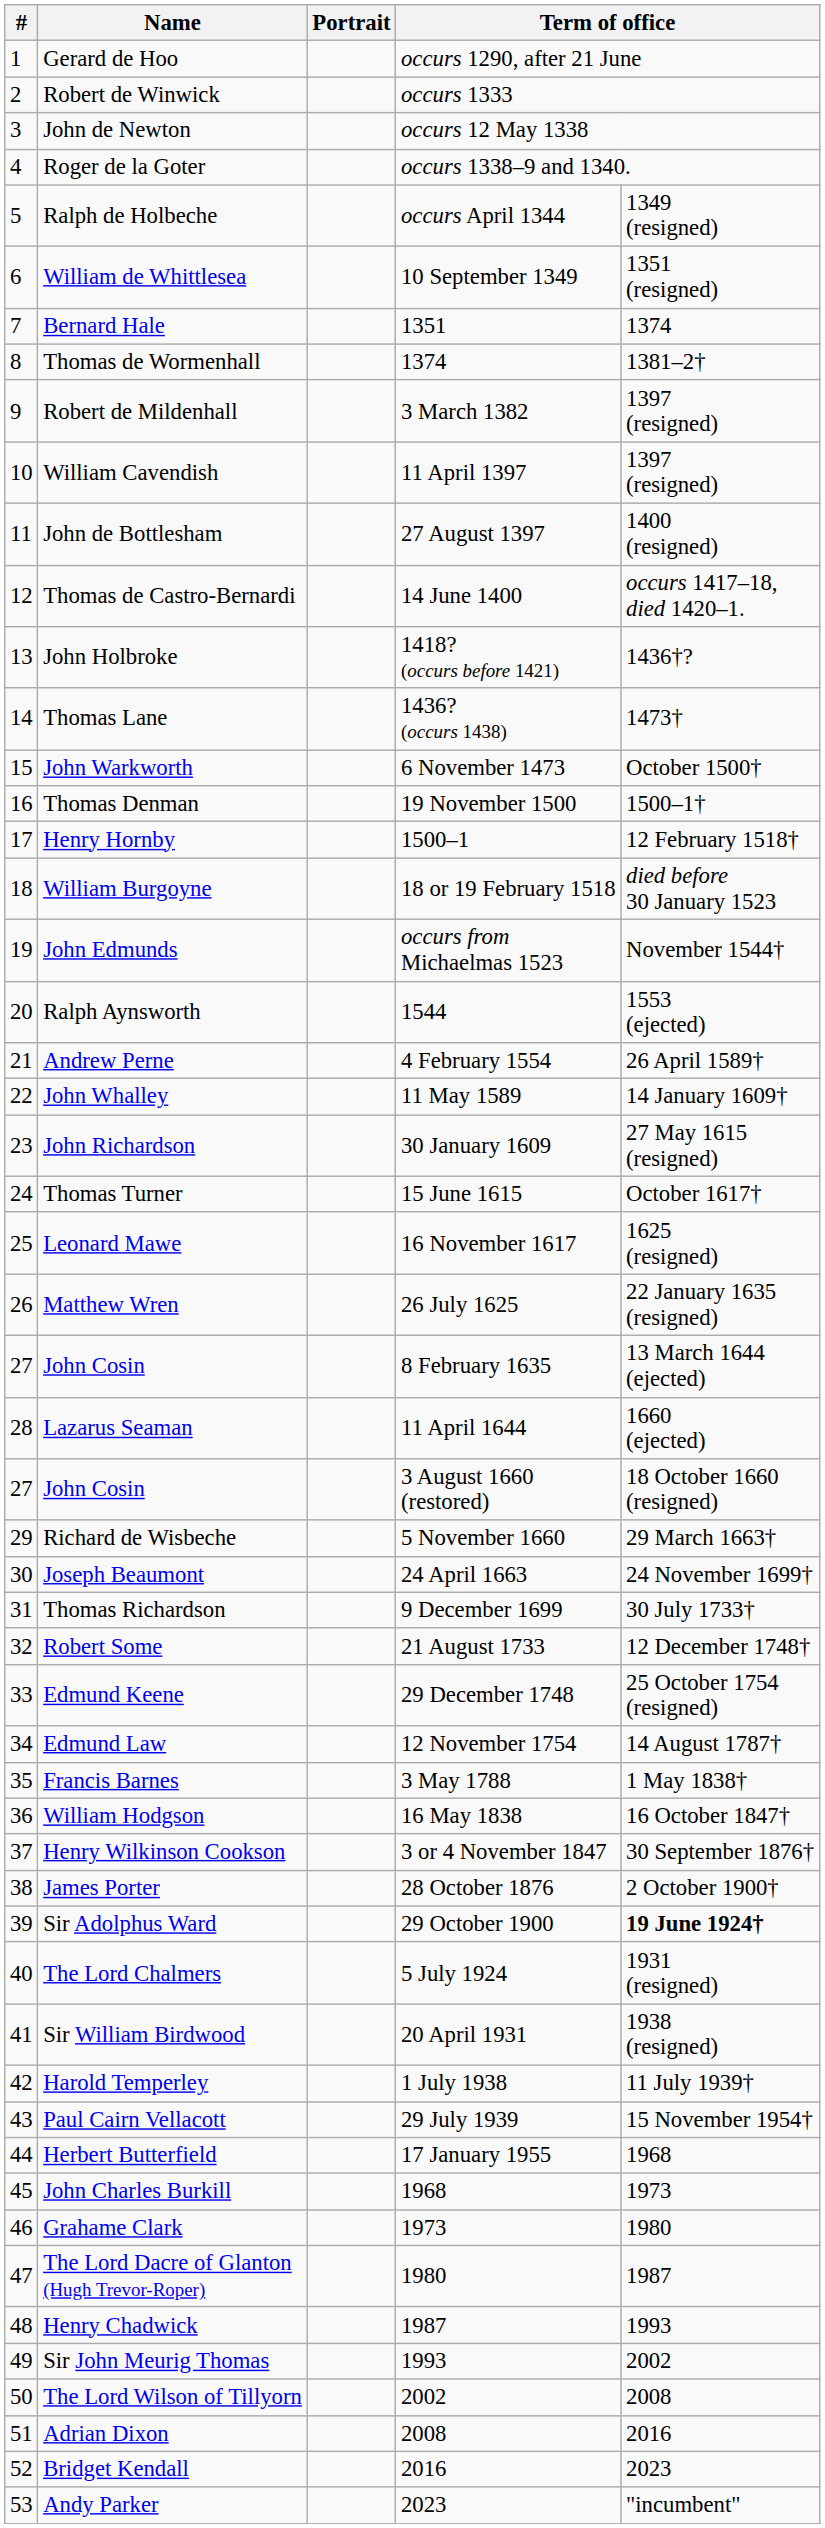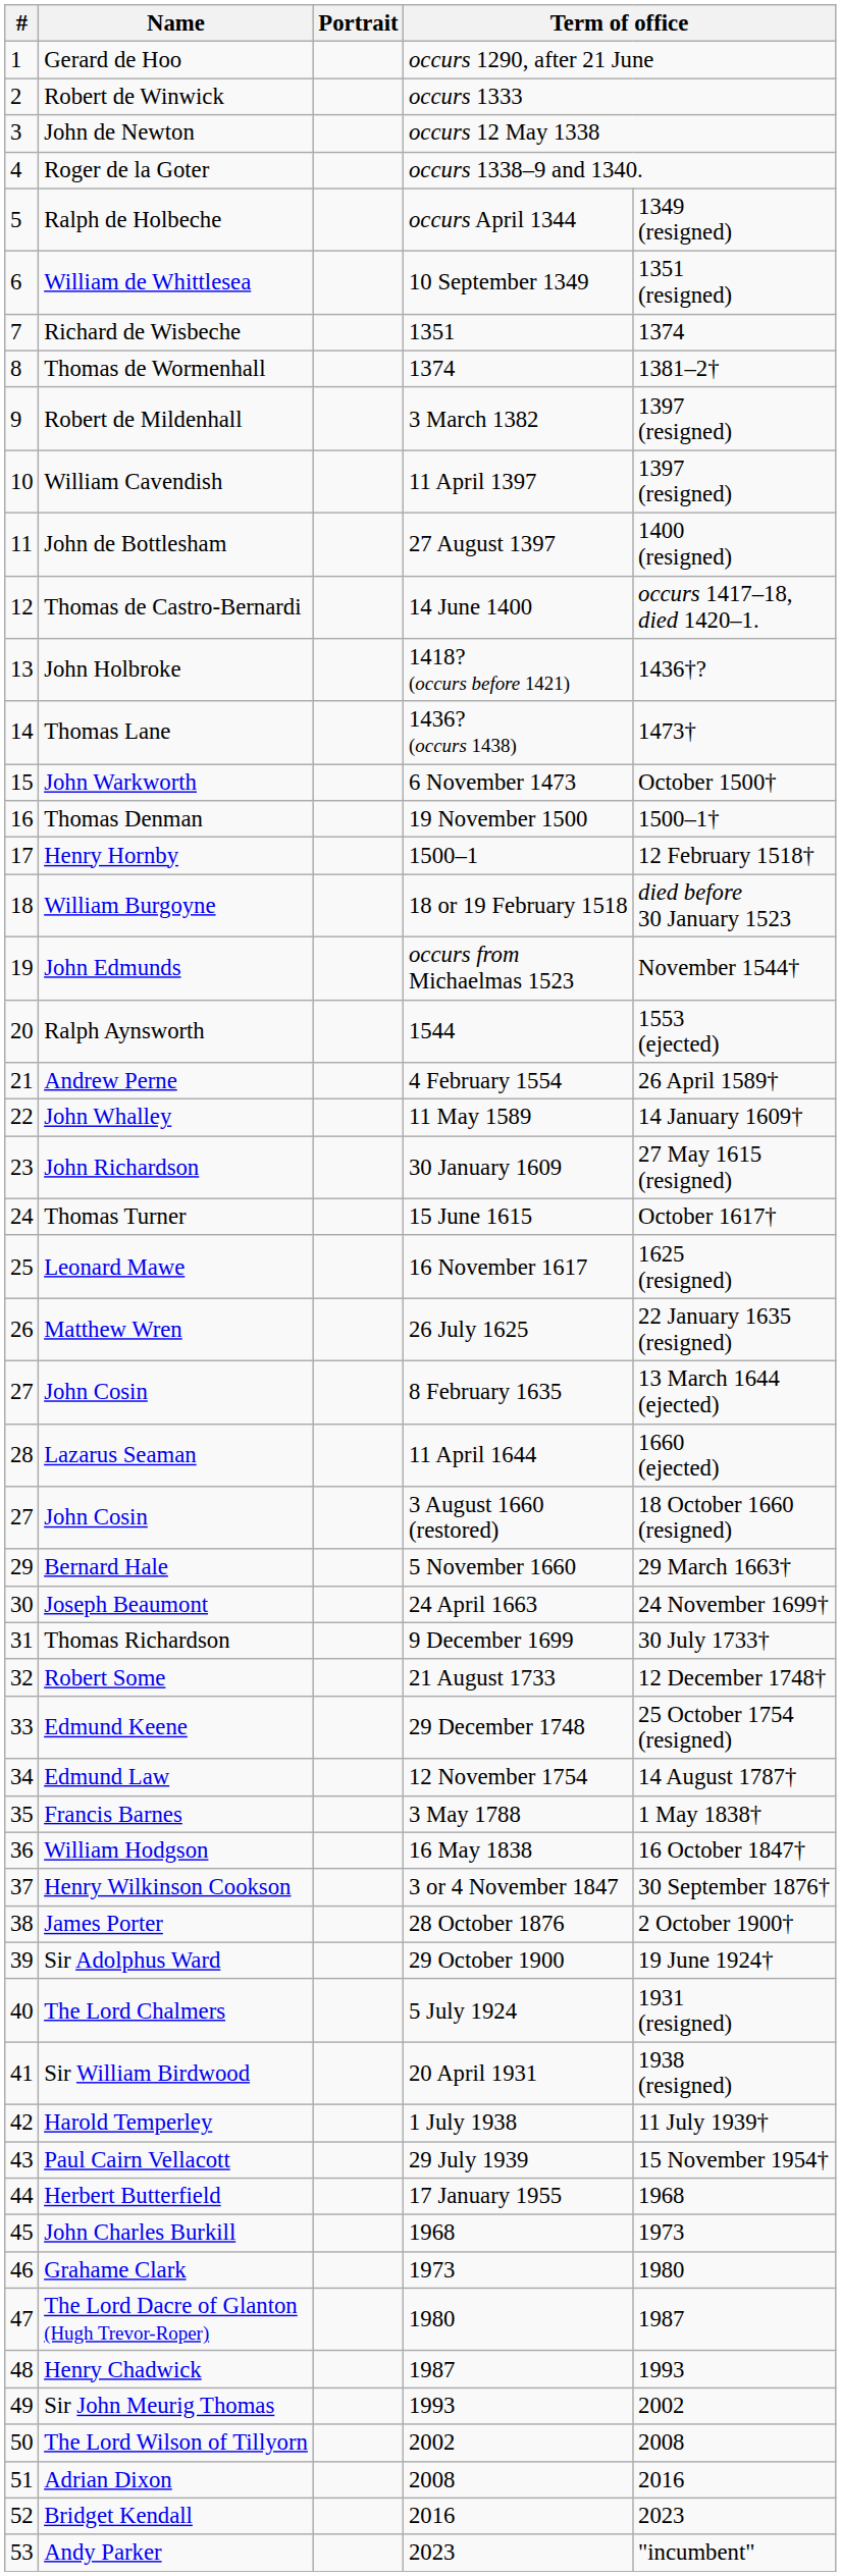 <table class="wikitable">
 <tr>
 <th>#</th>
 <th>Name</th>
 <th>Portrait</th>
 <th colspan=2>Term of office</th>
 </tr>
 <tr>
 <td>1</td>
 <td>Gerard de Hoo</td>
 <td></td>
 <td colspan=2><em>occurs</em> 1290, after 21 June</td>
 </tr>
 <tr>
 <td>2</td>
 <td>Robert de Winwick</td>
 <td></td>
 <td colspan=2><em>occurs</em> 1333</td>
 </tr>
 <tr>
 <td>3</td>
 <td>John de Newton</td>
 <td></td>
 <td colspan=2><em>occurs</em> 12 May 1338</td>
 </tr>
 <tr>
 <td>4</td>
 <td>Roger de la Goter</td>
 <td></td>
 <td colspan=2><em>occurs</em> 1338–9 and 1340.</td>
 </tr>
 <tr>
 <td>5</td>
 <td>Ralph de Holbeche</td>
 <td></td>
 <td><em>occurs</em> April 1344</td>
 <td>1349 <br> (resigned)</td>
 </tr>
 <tr>
 <td>6</td>
 <td><a href='#'>William de Whittlesea</a></td>
 <td></td>
 <td>10 September 1349</td>
 <td>1351 <br> (resigned)</td>
 </tr>
 <tr>
 <td>7</td>
-<td><a href='#'>Bernard Hale</a></td>
+<td>Richard de Wisbeche</td>
 <td></td>
 <td>1351</td>
 <td> 1374</td>
 </tr>
 <tr>
 <td>8</td>
 <td>Thomas de Wormenhall</td>
 <td></td>
 <td> 1374</td>
 <td>1381–2†</td>
 </tr>
 <tr>
 <td>9</td>
 <td>Robert de Mildenhall</td>
 <td></td>
 <td>3 March 1382</td>
 <td>1397 <br> (resigned)</td>
 </tr>
 <tr>
 <td>10</td>
 <td>William Cavendish</td>
 <td></td>
 <td>11 April 1397</td>
 <td>1397 <br> (resigned)</td>
 </tr>
 <tr>
 <td>11</td>
 <td>John de Bottlesham</td>
 <td></td>
 <td>27 August 1397</td>
 <td>1400 <br> (resigned)</td>
 </tr>
 <tr>
 <td>12</td>
 <td>Thomas de Castro-Bernardi</td>
 <td></td>
 <td>14 June 1400</td>
 <td><em>occurs</em> 1417–18, <br> <em>died</em> 1420–1.</td>
 </tr>
 <tr>
 <td>13</td>
 <td>John Holbroke</td>
 <td></td>
 <td>1418? <br><small>(<em>occurs before</em> 1421)</small></td>
 <td>1436†?</td>
 </tr>
 <tr>
 <td>14</td>
 <td>Thomas Lane</td>
 <td></td>
 <td>1436? <br><small>(<em>occurs</em> 1438)</small></td>
 <td>1473†</td>
 </tr>
 <tr>
 <td>15</td>
 <td><a href='#'>John Warkworth</a></td>
 <td></td>
 <td>6 November 1473</td>
 <td>October 1500†</td>
 </tr>
 <tr>
 <td>16</td>
 <td>Thomas Denman</td>
 <td></td>
 <td>19 November 1500</td>
 <td>1500–1†</td>
 </tr>
 <tr>
 <td>17</td>
 <td><a href='#'>Henry Hornby</a></td>
 <td></td>
 <td>1500–1</td>
 <td>12 February 1518†</td>
 </tr>
 <tr>
 <td>18</td>
 <td><a href='#'>William Burgoyne</a></td>
 <td></td>
 <td>18 or 19 February 1518</td>
 <td><em>died before</em><br> 30 January 1523</td>
 </tr>
 <tr>
 <td>19</td>
 <td><a href='#'>John Edmunds</a></td>
 <td></td>
 <td><em>occurs from</em> <br> Michaelmas 1523</td>
 <td>November 1544†</td>
 </tr>
 <tr>
 <td>20</td>
 <td>Ralph Aynsworth</td>
 <td></td>
 <td>1544</td>
 <td>1553 <br> (ejected)</td>
 </tr>
 <tr>
 <td>21</td>
 <td><a href='#'>Andrew Perne</a></td>
 <td></td>
 <td>4 February 1554</td>
 <td>26 April 1589†</td>
 </tr>
 <tr>
 <td>22</td>
 <td><a href='#'>John Whalley</a></td>
 <td></td>
 <td>11 May 1589</td>
 <td>14 January 1609†</td>
 </tr>
 <tr>
 <td>23</td>
 <td><a href='#'>John Richardson</a></td>
 <td></td>
 <td>30 January 1609</td>
 <td>27 May 1615 <br> (resigned)</td>
 </tr>
 <tr>
 <td>24</td>
 <td>Thomas Turner</td>
 <td></td>
 <td>15 June 1615</td>
 <td>October 1617†</td>
 </tr>
 <tr>
 <td>25</td>
 <td><a href='#'>Leonard Mawe</a></td>
 <td></td>
 <td>16 November 1617</td>
 <td>1625 <br> (resigned)</td>
 </tr>
 <tr>
 <td>26</td>
 <td><a href='#'>Matthew Wren</a></td>
 <td></td>
 <td>26 July 1625</td>
 <td>22 January 1635 <br> (resigned)</td>
 </tr>
 <tr>
 <td>27</td>
 <td><a href='#'>John Cosin</a></td>
 <td></td>
 <td>8 February 1635</td>
 <td>13 March 1644 <br> (ejected)</td>
 </tr>
 <tr>
 <td>28</td>
 <td><a href='#'>Lazarus Seaman</a></td>
 <td></td>
 <td>11 April 1644</td>
 <td>1660 <br> (ejected)</td>
 </tr>
 <tr>
 <td>27</td>
 <td><a href='#'>John Cosin</a></td>
 <td></td>
 <td>3 August 1660 <br> (restored)</td>
 <td>18 October 1660 <br> (resigned)</td>
 </tr>
 <tr>
 <td>29</td>
-<td>Richard de Wisbeche</td>
+<td><a href='#'>Bernard Hale</a></td>
 <td></td>
 <td>5 November 1660</td>
 <td>29 March 1663†</td>
 </tr>
 <tr>
 <td>30</td>
 <td><a href='#'>Joseph Beaumont</a></td>
 <td></td>
 <td>24 April 1663</td>
 <td>24 November 1699†</td>
 </tr>
 <tr>
 <td>31</td>
 <td>Thomas Richardson</td>
 <td></td>
 <td>9 December 1699</td>
 <td>30 July 1733†</td>
 </tr>
 <tr>
 <td>32</td>
 <td><a href='#'>Robert Some</a></td>
 <td></td>
 <td>21 August 1733</td>
 <td>12 December 1748†</td>
 </tr>
 <tr>
 <td>33</td>
 <td><a href='#'>Edmund Keene</a></td>
 <td></td>
 <td>29 December 1748</td>
 <td>25 October 1754 <br> (resigned)</td>
 </tr>
 <tr>
 <td>34</td>
 <td><a href='#'>Edmund Law</a></td>
 <td></td>
 <td>12 November 1754</td>
 <td>14 August 1787†</td>
 </tr>
 <tr>
 <td>35</td>
 <td><a href='#'>Francis Barnes</a></td>
 <td></td>
 <td>3 May 1788</td>
 <td>1 May 1838†</td>
 </tr>
 <tr>
 <td>36</td>
 <td><a href='#'>William Hodgson</a></td>
 <td></td>
 <td>16 May 1838</td>
 <td>16 October 1847†</td>
 </tr>
 <tr>
 <td>37</td>
 <td><a href='#'>Henry Wilkinson Cookson</a></td>
 <td></td>
 <td>3 or 4 November 1847</td>
 <td>30 September 1876†</td>
 </tr>
 <tr>
 <td>38</td>
 <td><a href='#'>James Porter</a></td>
 <td></td>
 <td>28 October 1876</td>
 <td>2 October 1900†</td>
 </tr>
 <tr>
 <td>39</td>
 <td>Sir <a href='#'>Adolphus Ward</a></td>
 <td></td>
 <td>29 October 1900</td>
-<td><strong>19 June 1924†</strong></td>
+<td>19 June 1924†</td>
 </tr>
 <tr>
 <td>40</td>
 <td><a href='#'>The Lord Chalmers</a></td>
 <td></td>
 <td>5 July 1924</td>
 <td>1931 <br> (resigned)</td>
 </tr>
 <tr>
 <td>41</td>
 <td>Sir <a href='#'>William Birdwood</a></td>
 <td></td>
 <td>20 April 1931</td>
 <td>1938 <br> (resigned)</td>
 </tr>
 <tr>
 <td>42</td>
 <td><a href='#'>Harold Temperley</a></td>
 <td></td>
 <td>1 July 1938</td>
 <td>11 July 1939†</td>
 </tr>
 <tr>
 <td>43</td>
 <td><a href='#'>Paul Cairn Vellacott</a></td>
 <td></td>
 <td>29 July 1939</td>
 <td>15 November 1954†</td>
 </tr>
 <tr>
 <td>44</td>
 <td><a href='#'>Herbert Butterfield</a></td>
 <td></td>
 <td>17 January 1955</td>
 <td>1968</td>
 </tr>
 <tr>
 <td>45</td>
 <td><a href='#'>John Charles Burkill</a></td>
 <td></td>
 <td>1968</td>
 <td>1973</td>
 </tr>
 <tr>
 <td>46</td>
 <td><a href='#'>Grahame Clark</a></td>
 <td></td>
 <td>1973</td>
 <td>1980</td>
 </tr>
 <tr>
 <td>47</td>
 <td><a href='#'>The Lord Dacre of Glanton<br><small>(Hugh Trevor-Roper)</small></a></td>
 <td></td>
 <td>1980</td>
 <td>1987</td>
 </tr>
 <tr>
 <td>48</td>
 <td><a href='#'>Henry Chadwick</a></td>
 <td></td>
 <td>1987</td>
 <td>1993</td>
 </tr>
 <tr>
 <td>49</td>
 <td>Sir <a href='#'>John Meurig Thomas</a></td>
 <td></td>
 <td>1993</td>
 <td>2002</td>
 </tr>
 <tr>
 <td>50</td>
 <td><a href='#'>The Lord Wilson of Tillyorn</a></td>
 <td></td>
 <td>2002</td>
 <td>2008</td>
 </tr>
 <tr>
 <td>51</td>
 <td><a href='#'>Adrian Dixon</a></td>
 <td></td>
 <td>2008</td>
 <td>2016</td>
 </tr>
 <tr>
 <td>52</td>
 <td><a href='#'>Bridget Kendall</a></td>
 <td></td>
 <td>2016</td>
 <td>2023</td>
 </tr>
 <tr>
 <td>53</td>
 <td><a href='#'>Andy Parker</a></td>
 <td></td>
 <td>2023</td>
 <td>"incumbent"</td>
 </tr>
 </table>
